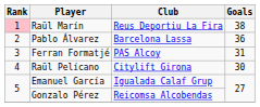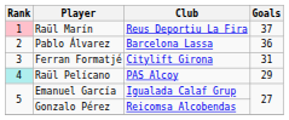 <table class="wikitable" style="text-align:center">
 <tr>
 <th>Rank</th>
 <th>Player</th>
 <th>Club</th>
 <th>Goals</th>
 </tr>
 <tr>
 <td style="background: pink;">1</td>
 <td align="left"> Raül Marín</td>
 <td align="left"><a href='#'>Reus Deportiu La Fira</a></td>
-<td>38</td>
+<td>37</td>
 </tr>
 <tr>
 <td>2</td>
 <td align="left"> Pablo Álvarez</td>
 <td align="left"><a href='#'>Barcelona Lassa</a></td>
 <td>36</td>
 </tr>
 <tr>
 <td>3</td>
 <td align="left"> Ferran Formatjé</td>
-<td align="left"><a href='#'>PAS Alcoy</a></td>
+<td align="left"><a href='#'>Citylift Girona</a></td>
 <td>31</td>
 </tr>
 <tr>
-<td>4</td>
+<td style="background: paleturquoise;">4</td>
 <td align="left"> Raül Pelícano</td>
-<td align="left"><a href='#'>Citylift Girona</a></td>
-<td>30</td>
+<td align="left"><a href='#'>PAS Alcoy</a></td>
+<td>29</td>
 </tr>
 <tr>
 <td rowspan=2>5</td>
 <td align="left"> Emanuel García</td>
 <td align="left"><a href='#'>Igualada Calaf Grup</a></td>
 <td rowspan=2>27</td>
 </tr>
 <tr>
 <td align="left"> Gonzalo Pérez</td>
 <td align="left"><a href='#'>Reicomsa Alcobendas</a></td>
 </tr>
 <tr>
 </tr>
 </table>
